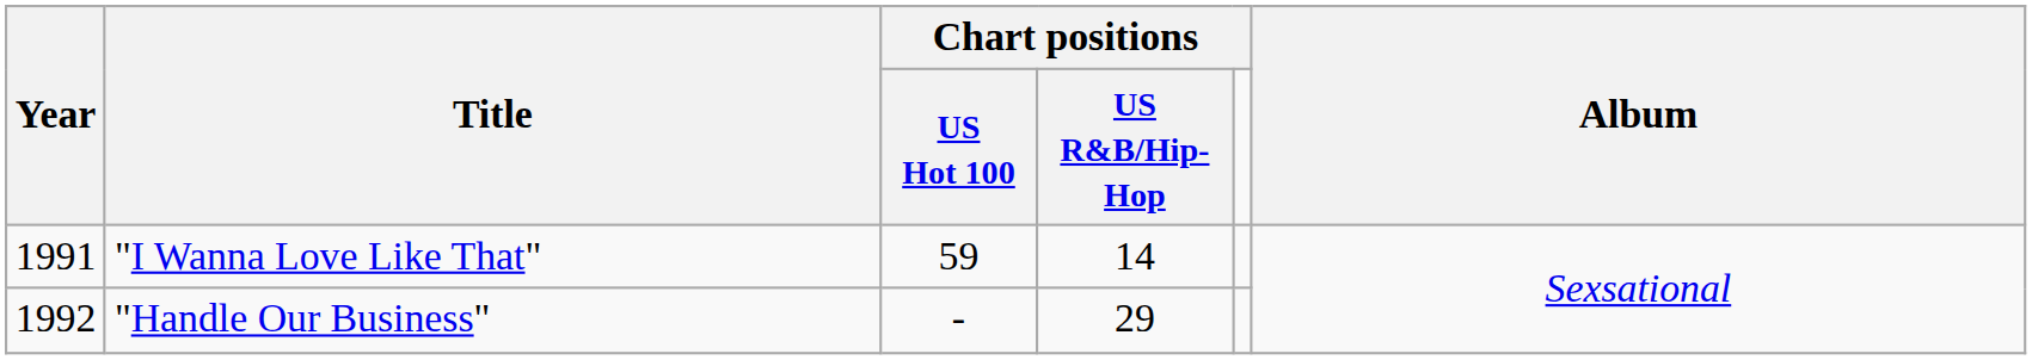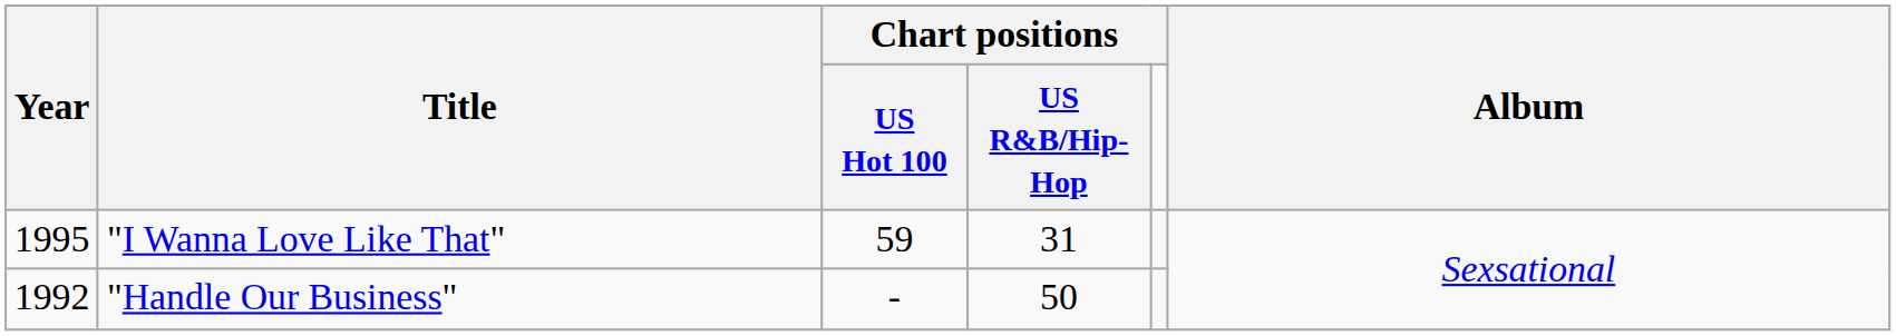 <table class="wikitable">
 <tr>
 <th style="width:28px;" rowspan="2">Year</th>
 <th style="width:300px;" rowspan="2">Title</th>
 <th colspan="3">Chart positions</th>
 <th style="width:300px;" rowspan="2">Album</th>
 </tr>
 <tr>
 <th style="width:55px;"><small><a href='#'>US<br>Hot 100</a></small></th>
 <th style="width:70px;"><small><a href='#'>US<br>R&B/Hip-Hop</a></small></th>
 </tr>
 <tr>
-<td>1991</td>
+<td>1995</td>
 <td>"<a href='#'>I Wanna Love Like That</a>"</td>
 <td style="text-align:center;">59</td>
-<td style="text-align:center;">14</td>
+<td style="text-align:center;">31</td>
 <td></td>
 <td style="text-align:center;" rowspan="2"><em><a href='#'>Sexsational</a></em></td>
 </tr>
 <tr>
 <td>1992</td>
 <td>"<a href='#'>Handle Our Business</a>"</td>
 <td style="text-align:center;">-</td>
-<td style="text-align:center;">29</td>
+<td style="text-align:center;">50</td>
 </tr>
 </table>
